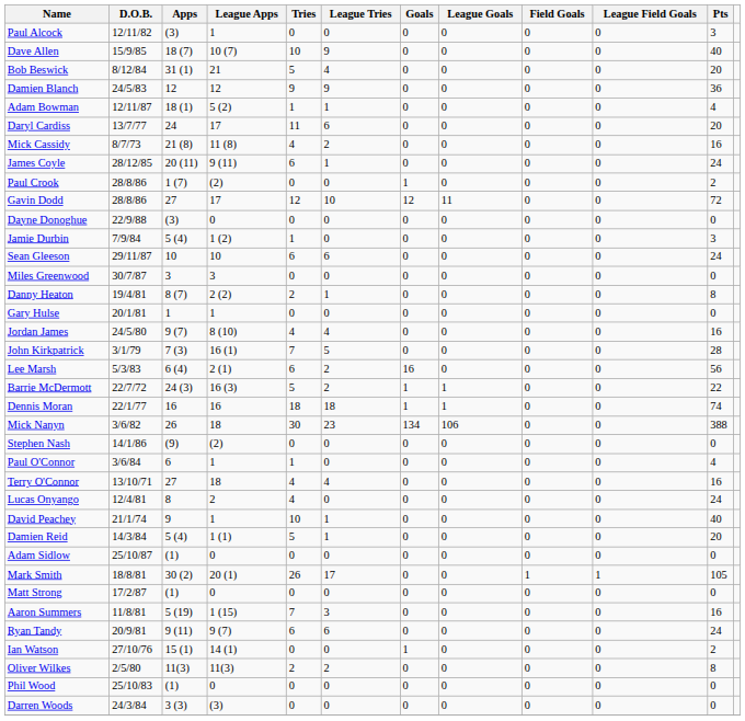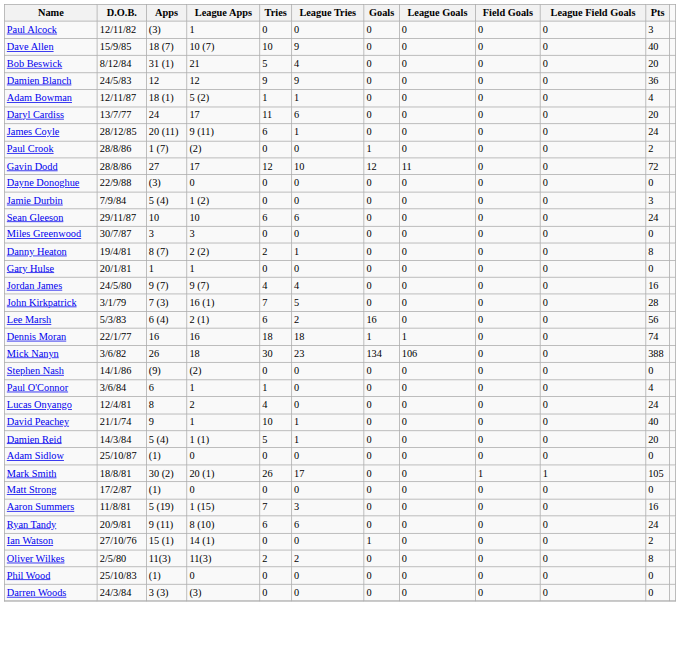 <table class="wikitable" style="font-size:85%;" width="100%">
 <tr>
 <th>Name</th>
 <th>D.O.B.</th>
 <th>Apps</th>
 <th>League Apps</th>
 <th>Tries</th>
 <th>League Tries</th>
 <th>Goals</th>
 <th>League Goals</th>
 <th>Field Goals</th>
 <th>League Field Goals</th>
 <th>Pts</th>
 </tr>
 <tr>
 <td><a href='#'>Paul Alcock</a></td>
 <td>12/11/82</td>
 <td>(3)</td>
 <td>1</td>
 <td>0</td>
 <td>0</td>
 <td>0</td>
 <td>0</td>
 <td>0</td>
 <td>0</td>
 <td>3</td>
 <td></td>
 </tr>
 <tr>
 <td><a href='#'>Dave Allen</a></td>
 <td>15/9/85</td>
 <td>18 (7)</td>
 <td>10 (7)</td>
 <td>10</td>
 <td>9</td>
 <td>0</td>
 <td>0</td>
 <td>0</td>
 <td>0</td>
 <td>40</td>
 <td></td>
 </tr>
 <tr>
 <td><a href='#'>Bob Beswick</a></td>
 <td>8/12/84</td>
 <td>31 (1)</td>
 <td>21</td>
 <td>5</td>
 <td>4</td>
 <td>0</td>
 <td>0</td>
 <td>0</td>
 <td>0</td>
 <td>20</td>
 <td></td>
 </tr>
 <tr>
 <td><a href='#'>Damien Blanch</a></td>
 <td>24/5/83</td>
 <td>12</td>
 <td>12</td>
 <td>9</td>
 <td>9</td>
 <td>0</td>
 <td>0</td>
 <td>0</td>
 <td>0</td>
 <td>36</td>
 <td></td>
 </tr>
 <tr>
 <td><a href='#'>Adam Bowman</a></td>
 <td>12/11/87</td>
 <td>18 (1)</td>
 <td>5 (2)</td>
 <td>1</td>
 <td>1</td>
 <td>0</td>
 <td>0</td>
 <td>0</td>
 <td>0</td>
 <td>4</td>
 <td></td>
 </tr>
 <tr>
 <td><a href='#'>Daryl Cardiss</a></td>
 <td>13/7/77</td>
 <td>24</td>
 <td>17</td>
 <td>11</td>
 <td>6</td>
 <td>0</td>
 <td>0</td>
 <td>0</td>
 <td>0</td>
 <td>20</td>
 <td></td>
 </tr>
 <tr>
-<td><a href='#'>Mick Cassidy</a></td>
-<td>8/7/73</td>
-<td>21 (8)</td>
-<td>11 (8)</td>
-<td>4</td>
-<td>2</td>
-<td>0</td>
-<td>0</td>
-<td>0</td>
-<td>0</td>
-<td>16</td>
-<td></td>
-</tr>
-<tr>
 <td><a href='#'>James Coyle</a></td>
 <td>28/12/85</td>
 <td>20 (11)</td>
 <td>9 (11)</td>
 <td>6</td>
 <td>1</td>
 <td>0</td>
 <td>0</td>
 <td>0</td>
 <td>0</td>
 <td>24</td>
 <td></td>
 </tr>
 <tr>
 <td><a href='#'>Paul Crook</a></td>
 <td>28/8/86</td>
 <td>1 (7)</td>
 <td>(2)</td>
 <td>0</td>
 <td>0</td>
 <td>1</td>
 <td>0</td>
 <td>0</td>
 <td>0</td>
 <td>2</td>
 <td></td>
 </tr>
 <tr>
 <td><a href='#'>Gavin Dodd</a></td>
 <td>28/8/86</td>
 <td>27</td>
 <td>17</td>
 <td>12</td>
 <td>10</td>
 <td>12</td>
 <td>11</td>
 <td>0</td>
 <td>0</td>
 <td>72</td>
 <td></td>
 </tr>
 <tr>
 <td><a href='#'>Dayne Donoghue</a></td>
 <td>22/9/88</td>
 <td>(3)</td>
 <td>0</td>
 <td>0</td>
 <td>0</td>
 <td>0</td>
 <td>0</td>
 <td>0</td>
 <td>0</td>
 <td>0</td>
 <td></td>
 </tr>
 <tr>
 <td><a href='#'>Jamie Durbin</a></td>
 <td>7/9/84</td>
 <td>5 (4)</td>
 <td>1 (2)</td>
-<td>1</td>
+<td>0</td>
 <td>0</td>
 <td>0</td>
 <td>0</td>
 <td>0</td>
 <td>0</td>
 <td>3</td>
 <td></td>
 </tr>
 <tr>
 <td><a href='#'>Sean Gleeson</a></td>
 <td>29/11/87</td>
 <td>10</td>
 <td>10</td>
 <td>6</td>
 <td>6</td>
 <td>0</td>
 <td>0</td>
 <td>0</td>
 <td>0</td>
 <td>24</td>
 <td></td>
 </tr>
 <tr>
 <td><a href='#'>Miles Greenwood</a></td>
 <td>30/7/87</td>
 <td>3</td>
 <td>3</td>
 <td>0</td>
 <td>0</td>
 <td>0</td>
 <td>0</td>
 <td>0</td>
 <td>0</td>
 <td>0</td>
 <td></td>
 </tr>
 <tr>
 <td><a href='#'>Danny Heaton</a></td>
 <td>19/4/81</td>
 <td>8 (7)</td>
 <td>2 (2)</td>
 <td>2</td>
 <td>1</td>
 <td>0</td>
 <td>0</td>
 <td>0</td>
 <td>0</td>
 <td>8</td>
 <td></td>
 </tr>
 <tr>
 <td><a href='#'>Gary Hulse</a></td>
 <td>20/1/81</td>
 <td>1</td>
 <td>1</td>
 <td>0</td>
 <td>0</td>
 <td>0</td>
 <td>0</td>
 <td>0</td>
 <td>0</td>
 <td>0</td>
 <td></td>
 </tr>
 <tr>
 <td><a href='#'>Jordan James</a></td>
 <td>24/5/80</td>
 <td>9 (7)</td>
-<td>8 (10)</td>
+<td>9 (7)</td>
 <td>4</td>
 <td>4</td>
 <td>0</td>
 <td>0</td>
 <td>0</td>
 <td>0</td>
 <td>16</td>
 <td></td>
 </tr>
 <tr>
 <td><a href='#'>John Kirkpatrick</a></td>
 <td>3/1/79</td>
 <td>7 (3)</td>
 <td>16 (1)</td>
 <td>7</td>
 <td>5</td>
 <td>0</td>
 <td>0</td>
 <td>0</td>
 <td>0</td>
 <td>28</td>
 <td></td>
 </tr>
 <tr>
 <td><a href='#'>Lee Marsh</a></td>
 <td>5/3/83</td>
 <td>6 (4)</td>
 <td>2 (1)</td>
 <td>6</td>
 <td>2</td>
 <td>16</td>
 <td>0</td>
 <td>0</td>
 <td>0</td>
 <td>56</td>
-<td></td>
-</tr>
-<tr>
-<td><a href='#'>Barrie McDermott</a></td>
-<td>22/7/72</td>
-<td>24 (3)</td>
-<td>16 (3)</td>
-<td>5</td>
-<td>2</td>
-<td>1</td>
-<td>1</td>
-<td>0</td>
-<td>0</td>
-<td>22</td>
 <td></td>
 </tr>
 <tr>
 <td><a href='#'>Dennis Moran</a></td>
 <td>22/1/77</td>
 <td>16</td>
 <td>16</td>
 <td>18</td>
 <td>18</td>
 <td>1</td>
 <td>1</td>
 <td>0</td>
 <td>0</td>
 <td>74</td>
 <td></td>
 </tr>
 <tr>
 <td><a href='#'>Mick Nanyn</a></td>
 <td>3/6/82</td>
 <td>26</td>
 <td>18</td>
 <td>30</td>
 <td>23</td>
 <td>134</td>
 <td>106</td>
 <td>0</td>
 <td>0</td>
 <td>388</td>
 <td></td>
 </tr>
 <tr>
 <td><a href='#'>Stephen Nash</a></td>
 <td>14/1/86</td>
 <td>(9)</td>
 <td>(2)</td>
 <td>0</td>
 <td>0</td>
 <td>0</td>
 <td>0</td>
 <td>0</td>
 <td>0</td>
 <td>0</td>
 <td></td>
 </tr>
 <tr>
 <td><a href='#'>Paul O'Connor</a></td>
 <td>3/6/84</td>
 <td>6</td>
 <td>1</td>
 <td>1</td>
 <td>0</td>
 <td>0</td>
 <td>0</td>
 <td>0</td>
 <td>0</td>
 <td>4</td>
-<td></td>
-</tr>
-<tr>
-<td><a href='#'>Terry O'Connor</a></td>
-<td>13/10/71</td>
-<td>27</td>
-<td>18</td>
-<td>4</td>
-<td>4</td>
-<td>0</td>
-<td>0</td>
-<td>0</td>
-<td>0</td>
-<td>16</td>
 <td></td>
 </tr>
 <tr>
 <td><a href='#'>Lucas Onyango</a></td>
 <td>12/4/81</td>
 <td>8</td>
 <td>2</td>
 <td>4</td>
 <td>0</td>
 <td>0</td>
 <td>0</td>
 <td>0</td>
 <td>0</td>
 <td>24</td>
 <td></td>
 </tr>
 <tr>
 <td><a href='#'>David Peachey</a></td>
 <td>21/1/74</td>
 <td>9</td>
 <td>1</td>
 <td>10</td>
 <td>1</td>
 <td>0</td>
 <td>0</td>
 <td>0</td>
 <td>0</td>
 <td>40</td>
 <td></td>
 </tr>
 <tr>
 <td><a href='#'>Damien Reid</a></td>
 <td>14/3/84</td>
 <td>5 (4)</td>
 <td>1 (1)</td>
 <td>5</td>
 <td>1</td>
 <td>0</td>
 <td>0</td>
 <td>0</td>
 <td>0</td>
 <td>20</td>
 <td></td>
 </tr>
 <tr>
 <td><a href='#'>Adam Sidlow</a></td>
 <td>25/10/87</td>
 <td>(1)</td>
 <td>0</td>
 <td>0</td>
 <td>0</td>
 <td>0</td>
 <td>0</td>
 <td>0</td>
 <td>0</td>
 <td>0</td>
 <td></td>
 </tr>
 <tr>
 <td><a href='#'>Mark Smith</a></td>
 <td>18/8/81</td>
 <td>30 (2)</td>
 <td>20 (1)</td>
 <td>26</td>
 <td>17</td>
 <td>0</td>
 <td>0</td>
 <td>1</td>
 <td>1</td>
 <td>105</td>
 <td></td>
 </tr>
 <tr>
 <td><a href='#'>Matt Strong</a></td>
 <td>17/2/87</td>
 <td>(1)</td>
 <td>0</td>
 <td>0</td>
 <td>0</td>
 <td>0</td>
 <td>0</td>
 <td>0</td>
 <td>0</td>
 <td>0</td>
 <td></td>
 </tr>
 <tr>
 <td><a href='#'>Aaron Summers</a></td>
 <td>11/8/81</td>
 <td>5 (19)</td>
 <td>1 (15)</td>
 <td>7</td>
 <td>3</td>
 <td>0</td>
 <td>0</td>
 <td>0</td>
 <td>0</td>
 <td>16</td>
 <td></td>
 </tr>
 <tr>
 <td><a href='#'>Ryan Tandy</a></td>
 <td>20/9/81</td>
 <td>9 (11)</td>
-<td>9 (7)</td>
+<td>8 (10)</td>
 <td>6</td>
 <td>6</td>
 <td>0</td>
 <td>0</td>
 <td>0</td>
 <td>0</td>
 <td>24</td>
 <td></td>
 </tr>
 <tr>
 <td><a href='#'>Ian Watson</a></td>
 <td>27/10/76</td>
 <td>15 (1)</td>
 <td>14 (1)</td>
 <td>0</td>
 <td>0</td>
 <td>1</td>
 <td>0</td>
 <td>0</td>
 <td>0</td>
 <td>2</td>
 <td></td>
 </tr>
 <tr>
 <td><a href='#'>Oliver Wilkes</a></td>
 <td>2/5/80</td>
 <td>11(3)</td>
 <td>11(3)</td>
 <td>2</td>
 <td>2</td>
 <td>0</td>
 <td>0</td>
 <td>0</td>
 <td>0</td>
 <td>8</td>
 <td></td>
 </tr>
 <tr>
 <td><a href='#'>Phil Wood</a></td>
 <td>25/10/83</td>
 <td>(1)</td>
 <td>0</td>
 <td>0</td>
 <td>0</td>
 <td>0</td>
 <td>0</td>
 <td>0</td>
 <td>0</td>
 <td>0</td>
 <td></td>
 </tr>
 <tr>
 <td><a href='#'>Darren Woods</a></td>
 <td>24/3/84</td>
 <td>3 (3)</td>
 <td>(3)</td>
 <td>0</td>
 <td>0</td>
 <td>0</td>
 <td>0</td>
 <td>0</td>
 <td>0</td>
 <td>0</td>
 <td></td>
 </tr>
 <tr>
 </tr>
 </table>
